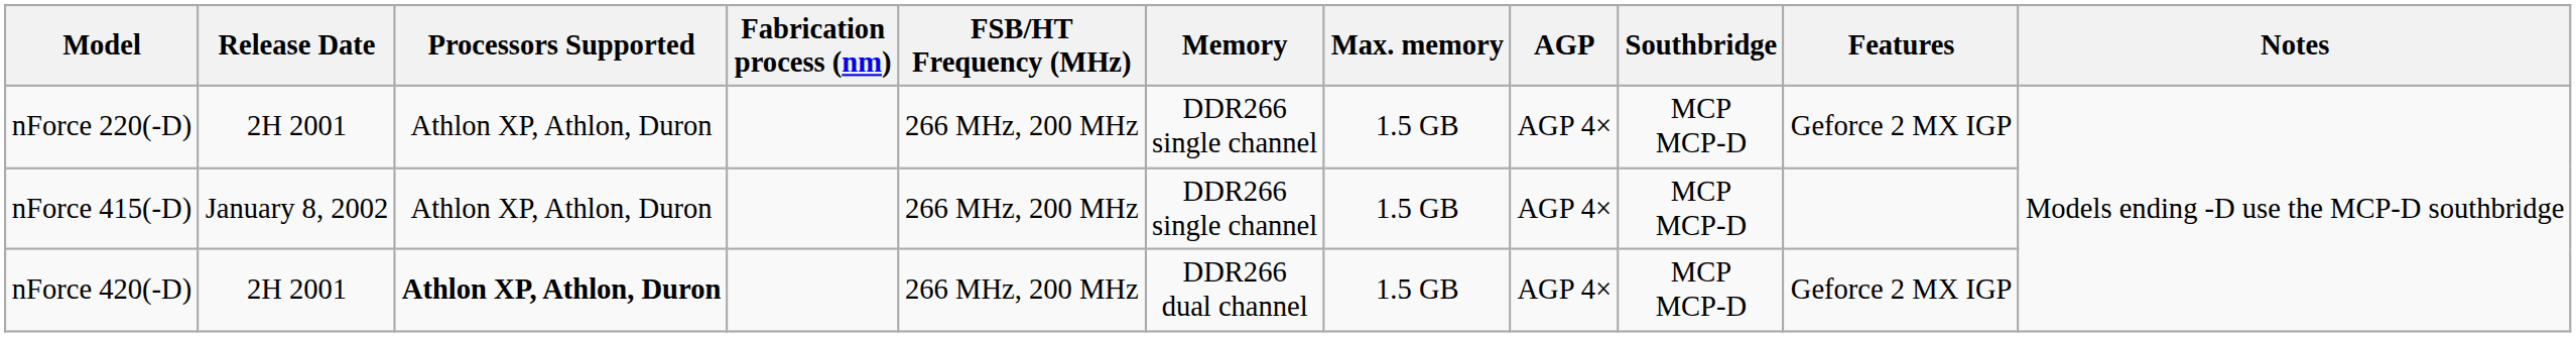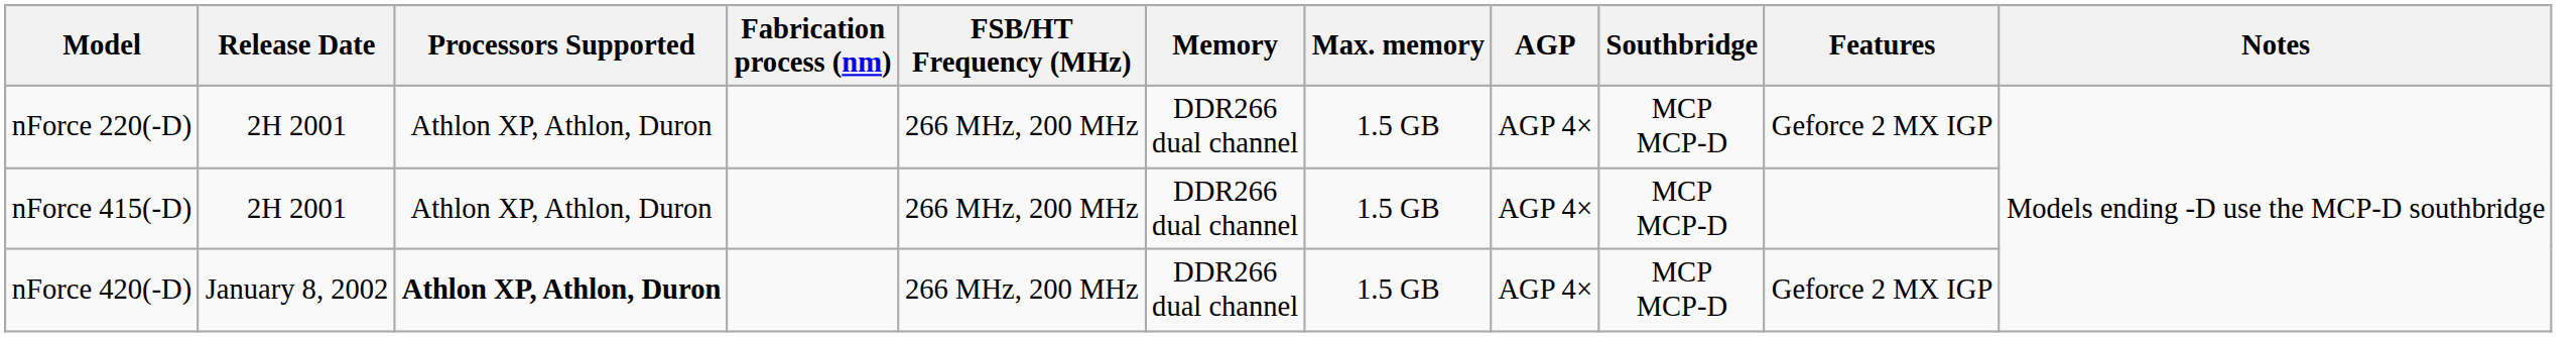 <table class="wikitable" style="font-size: 85%; text-align: center; width: auto;">
 <tr>
 <th>Model</th>
 <th>Release Date</th>
 <th>Processors Supported</th>
 <th>Fabrication<br>process (<a href='#'>nm</a>)</th>
 <th>FSB/HT<br>Frequency (MHz)</th>
 <th>Memory</th>
 <th>Max. memory</th>
 <th>AGP</th>
 <th>Southbridge</th>
 <th>Features</th>
 <th>Notes</th>
 </tr>
 <tr>
 <td>nForce 220(-D)</td>
 <td>2H 2001</td>
 <td>Athlon XP, Athlon, Duron</td>
 <td></td>
 <td>266 MHz, 200 MHz</td>
-<td>DDR266<br>single channel</td>
+<td>DDR266<br>dual channel</td>
 <td>1.5 GB</td>
 <td>AGP 4×</td>
 <td>MCP<br>MCP-D</td>
 <td>Geforce 2 MX IGP</td>
 <td rowspan="3">Models ending -D use the MCP-D southbridge</td>
 </tr>
 <tr>
 <td>nForce 415(-D)</td>
-<td>January 8, 2002</td>
+<td>2H 2001</td>
 <td>Athlon XP, Athlon, Duron</td>
 <td></td>
 <td>266 MHz, 200 MHz</td>
-<td>DDR266<br>single channel</td>
+<td>DDR266<br>dual channel</td>
 <td>1.5 GB</td>
 <td>AGP 4×</td>
 <td>MCP<br>MCP-D</td>
 <td></td>
 </tr>
 <tr>
 <td>nForce 420(-D)</td>
-<td>2H 2001</td>
+<td>January 8, 2002</td>
 <td><strong>Athlon XP, Athlon, Duron</strong></td>
 <td></td>
 <td>266 MHz, 200 MHz</td>
 <td>DDR266<br>dual channel</td>
 <td>1.5 GB</td>
 <td>AGP 4×</td>
 <td>MCP<br>MCP-D</td>
 <td>Geforce 2 MX IGP</td>
 </tr>
 </table>
